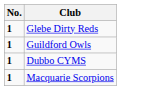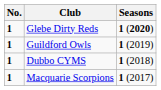 <table class="wikitable">
 <tr>
 <th>No.</th>
 <th>Club</th>
+<th>Seasons</th>
 </tr>
 <tr>
 <td><strong>1</strong></td>
 <td> <a href='#'>Glebe Dirty Reds</a></td>
+<td><strong>1</strong> (<strong>2020</strong>)</td>
 </tr>
 <tr>
 <td><strong>1</strong></td>
 <td> <a href='#'>Guildford Owls</a></td>
+<td><strong>1</strong> (2019)</td>
 </tr>
 <tr>
 <td><strong>1</strong></td>
 <td> <a href='#'>Dubbo CYMS</a></td>
+<td><strong>1</strong> (2018)</td>
 </tr>
 <tr>
 <td><strong>1</strong></td>
 <td> <a href='#'>Macquarie Scorpions</a></td>
+<td><strong>1</strong> (2017)</td>
 </tr>
 </table>
